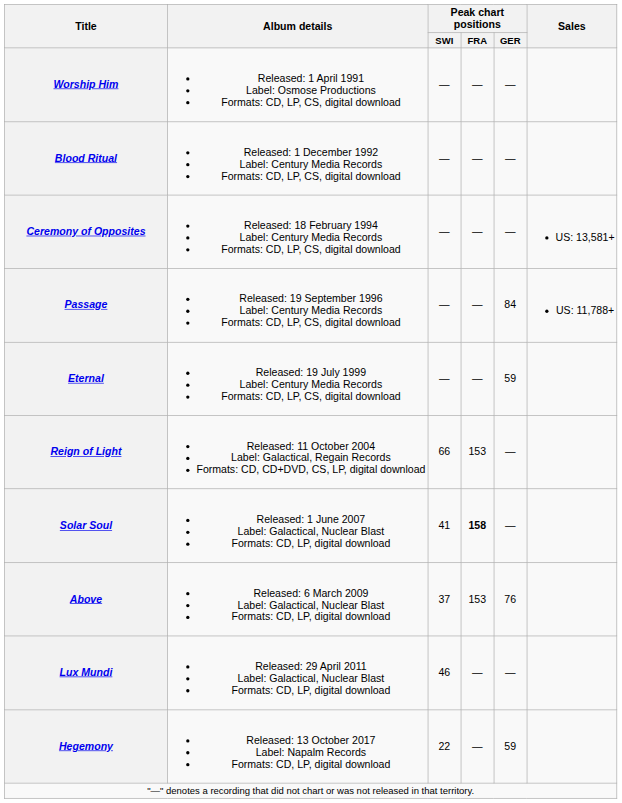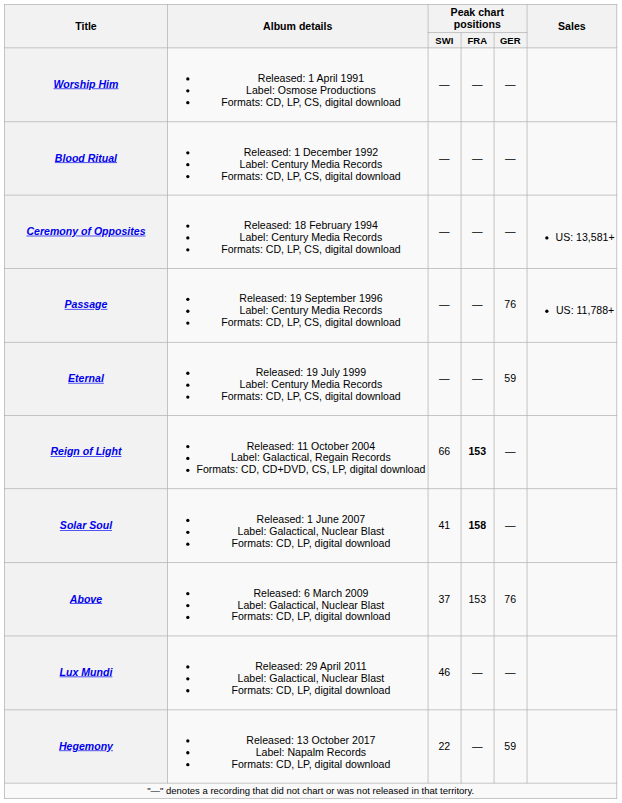 <table class="wikitable plainrowheaders" style="text-align:center;">
 <tr>
 <th scope="col" rowspan="2" style="width:15em;">Title</th>
 <th scope="col" rowspan="2">Album details</th>
 <th scope="col" colspan="3">Peak chart positions</th>
 <th scope="col" rowspan="2">Sales</th>
 </tr>
 <tr>
 <th scope="col" style="width:3em;font-size:90%;">SWI<br></th>
 <th scope="col" style="width:3em;font-size:90%;">FRA<br></th>
 <th scope="col" style="width:3em;font-size:90%;">GER<br></th>
 </tr>
 <tr>
 <th scope="row"><em><a href='#'>Worship Him</a></em></th>
 <td><br><ul><li>Released: 1 April 1991</li><li>Label: Osmose Productions</li><li>Formats: CD, LP, CS, digital download</li></ul></td>
 <td>—</td>
 <td>—</td>
 <td>—</td>
 <td></td>
 </tr>
 <tr>
 <th scope="row"><em><a href='#'>Blood Ritual</a></em></th>
 <td><br><ul><li>Released: 1 December 1992</li><li>Label: Century Media Records</li><li>Formats: CD, LP, CS, digital download</li></ul></td>
 <td>—</td>
 <td>—</td>
 <td>—</td>
 <td></td>
 </tr>
 <tr>
 <th scope="row"><em><a href='#'>Ceremony of Opposites</a></em></th>
 <td><br><ul><li>Released: 18 February 1994</li><li>Label: Century Media Records</li><li>Formats: CD, LP, CS, digital download</li></ul></td>
 <td>—</td>
 <td>—</td>
 <td>—</td>
 <td><br><ul><li>US: 13,581+</li></ul></td>
 </tr>
 <tr>
 <th scope="row"><em><a href='#'>Passage</a></em></th>
 <td><br><ul><li>Released: 19 September 1996</li><li>Label: Century Media Records</li><li>Formats: CD, LP, CS, digital download</li></ul></td>
 <td>—</td>
 <td>—</td>
-<td>84</td>
+<td>76</td>
 <td><br><ul><li>US: 11,788+</li></ul></td>
 </tr>
 <tr>
 <th scope="row"><em><a href='#'>Eternal</a></em></th>
 <td><br><ul><li>Released: 19 July 1999</li><li>Label: Century Media Records</li><li>Formats: CD, LP, CS, digital download</li></ul></td>
 <td>—</td>
 <td>—</td>
 <td>59</td>
 <td></td>
 </tr>
 <tr>
 <th scope="row"><em><a href='#'>Reign of Light</a></em></th>
 <td><br><ul><li>Released: 11 October 2004</li><li>Label: Galactical, Regain Records</li><li>Formats: CD, CD+DVD, CS, LP, digital download</li></ul></td>
 <td>66</td>
-<td>153</td>
+<td><strong>153</strong></td>
 <td>—</td>
 <td></td>
 </tr>
 <tr>
 <th scope="row"><em><a href='#'>Solar Soul</a></em></th>
 <td><br><ul><li>Released: 1 June 2007</li><li>Label: Galactical, Nuclear Blast</li><li>Formats: CD, LP, digital download</li></ul></td>
 <td>41</td>
 <td><strong>158</strong></td>
 <td>—</td>
 <td></td>
 </tr>
 <tr>
 <th scope="row"><em><a href='#'>Above</a></em></th>
 <td><br><ul><li>Released: 6 March 2009</li><li>Label: Galactical, Nuclear Blast</li><li>Formats: CD, LP, digital download</li></ul></td>
 <td>37</td>
 <td>153</td>
 <td>76</td>
 <td></td>
 </tr>
 <tr>
 <th scope="row"><em><a href='#'>Lux Mundi</a></em></th>
 <td><br><ul><li>Released: 29 April 2011</li><li>Label: Galactical, Nuclear Blast</li><li>Formats: CD, LP, digital download</li></ul></td>
 <td>46</td>
 <td>—</td>
 <td>—</td>
 <td></td>
 </tr>
 <tr>
 <th scope="row"><em><a href='#'>Hegemony</a></em></th>
 <td><br><ul><li>Released: 13 October 2017</li><li>Label: Napalm Records</li><li>Formats: CD, LP, digital download</li></ul></td>
 <td>22</td>
 <td>—</td>
 <td>59</td>
 <td></td>
 </tr>
 <tr>
 <td colspan="15" style="font-size:90%">"—" denotes a recording that did not chart or was not released in that territory.</td>
 </tr>
 </table>
